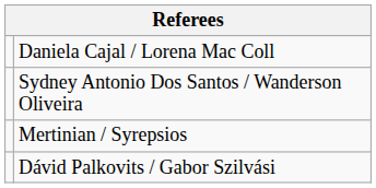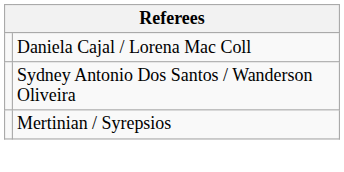 <table class="wikitable" style="width:300px;">
 <tr>
 <th colspan=2>Referees</th>
 </tr>
 <tr>
 <td align=left></td>
 <td>Daniela Cajal / Lorena Mac Coll</td>
 </tr>
 <tr>
 <td align=left></td>
 <td>Sydney Antonio Dos Santos / Wanderson Oliveira</td>
 </tr>
 <tr>
 <td align=left></td>
 <td>Mertinian / Syrepsios</td>
 </tr>
-<tr>
-<td align=left></td>
-<td>Dávid Palkovits / Gabor Szilvási</td>
-</tr>
 </table>
